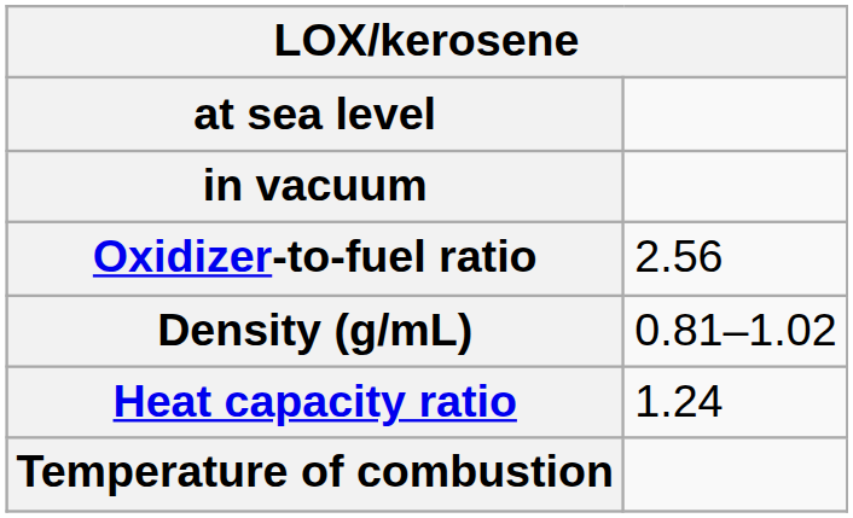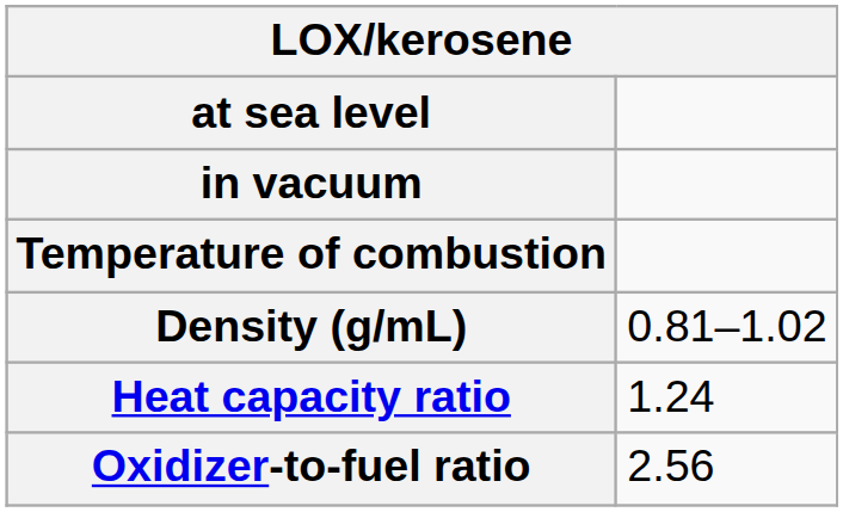 <table class="wikitable" style="margin: 0; float: right; clear: right; margin-bottom: 0.5em; margin-left: 1em;">
 <tr>
 <th colspan="2">LOX/kerosene</th>
 </tr>
 <tr>
 <th scope="row"><a href='#'></a> at sea level</th>
 <td></td>
 </tr>
 <tr>
 <th scope="row"><a href='#'></a> in vacuum</th>
 <td></td>
 </tr>
 <tr>
-<th scope="row"><a href='#'>Oxidizer</a>-to-fuel ratio</th>
-<td>2.56</td>
+<th scope="row">Temperature of combustion</th>
+<td></td>
 </tr>
 <tr>
 <th scope="row">Density (g/mL)</th>
 <td>0.81–1.02</td>
 </tr>
 <tr>
 <th scope="row"><a href='#'>Heat capacity ratio</a></th>
 <td>1.24</td>
 </tr>
 <tr>
-<th scope="row">Temperature of combustion</th>
-<td></td>
+<th scope="row"><a href='#'>Oxidizer</a>-to-fuel ratio</th>
+<td>2.56</td>
 </tr>
 </table>
